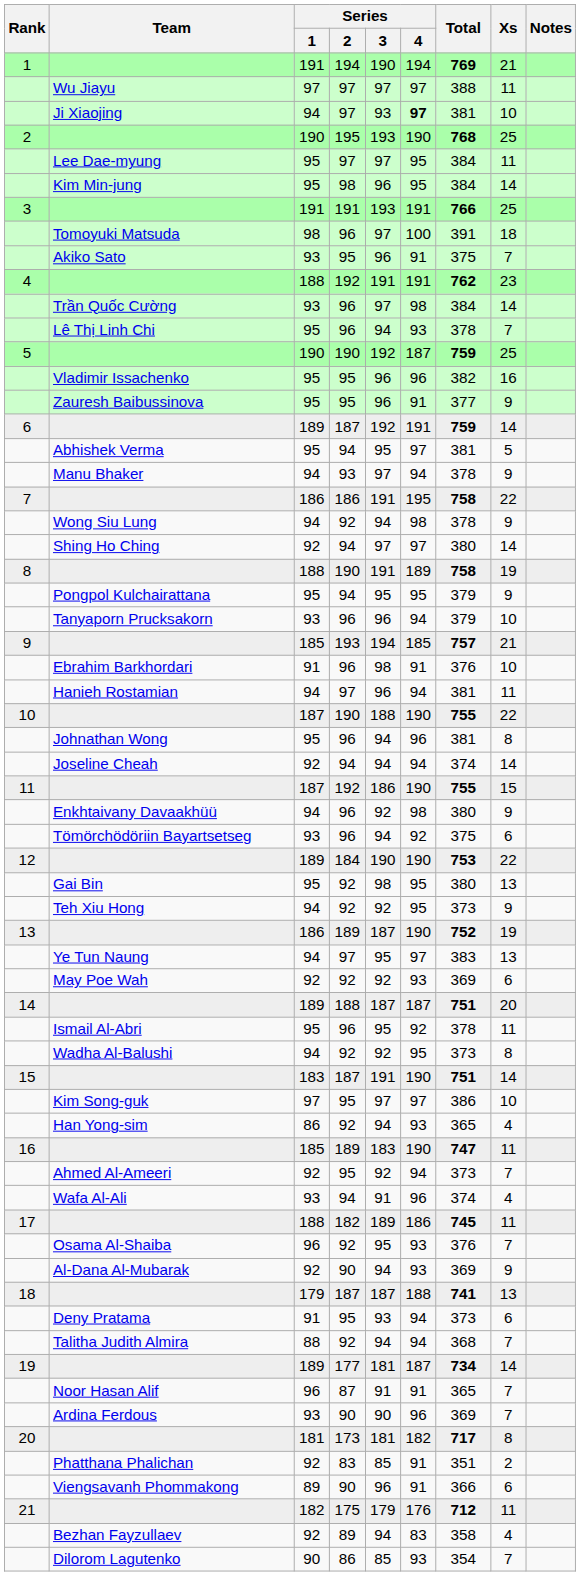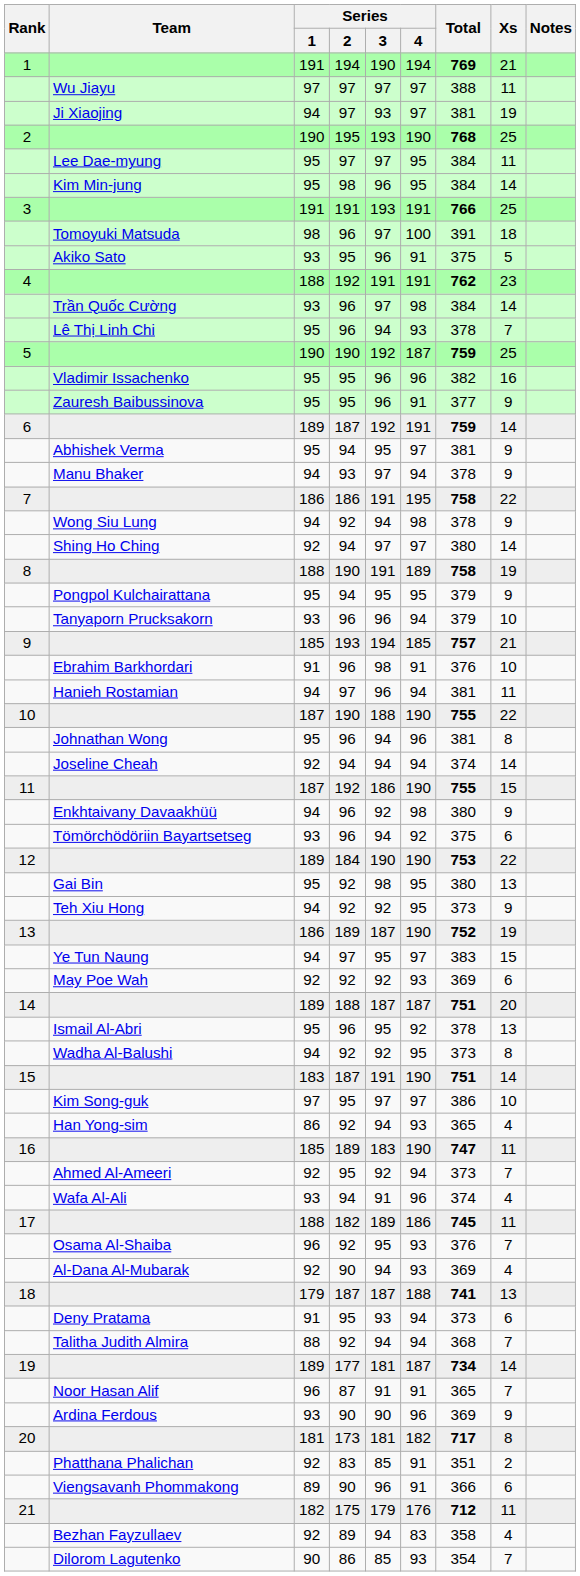 <table class="wikitable" style="text-align:center">
 <tr>
 <th rowspan=2 width=40>Rank</th>
 <th rowspan=2 width=250>Team</th>
 <th colspan=4>Series</th>
 <th rowspan=2 width=50>Total</th>
 <th rowspan=2 width=30>Xs</th>
 <th rowspan=2 width=45>Notes</th>
 </tr>
 <tr>
 <th width=30>1</th>
 <th width=30>2</th>
 <th width=30>3</th>
 <th width=30>4</th>
 </tr>
 <tr bgcolor="aaffaa">
 <td>1</td>
 <td align="left"></td>
 <td>191</td>
 <td>194</td>
 <td>190</td>
 <td>194</td>
 <td><strong>769</strong></td>
 <td>21</td>
 <td></td>
 </tr>
 <tr bgcolor="ccffcc">
 <td></td>
 <td align="left"><a href='#'>Wu Jiayu</a></td>
 <td>97</td>
 <td>97</td>
 <td>97</td>
 <td>97</td>
 <td>388</td>
 <td>11</td>
 <td></td>
 </tr>
 <tr bgcolor="ccffcc">
 <td></td>
 <td align="left"><a href='#'>Ji Xiaojing</a></td>
 <td>94</td>
 <td>97</td>
 <td>93</td>
-<td><strong>97</strong></td>
+<td>97</td>
 <td>381</td>
-<td>10</td>
+<td>19</td>
 <td></td>
 </tr>
 <tr bgcolor="aaffaa">
 <td>2</td>
 <td align="left"></td>
 <td>190</td>
 <td>195</td>
 <td>193</td>
 <td>190</td>
 <td><strong>768</strong></td>
 <td>25</td>
 <td></td>
 </tr>
 <tr bgcolor="ccffcc">
 <td></td>
 <td align="left"><a href='#'>Lee Dae-myung</a></td>
 <td>95</td>
 <td>97</td>
 <td>97</td>
 <td>95</td>
 <td>384</td>
 <td>11</td>
 <td></td>
 </tr>
 <tr bgcolor="ccffcc">
 <td></td>
 <td align="left"><a href='#'>Kim Min-jung</a></td>
 <td>95</td>
 <td>98</td>
 <td>96</td>
 <td>95</td>
 <td>384</td>
 <td>14</td>
 <td></td>
 </tr>
 <tr bgcolor="aaffaa">
 <td>3</td>
 <td align="left"></td>
 <td>191</td>
 <td>191</td>
 <td>193</td>
 <td>191</td>
 <td><strong>766</strong></td>
 <td>25</td>
 <td></td>
 </tr>
 <tr bgcolor="ccffcc">
 <td></td>
 <td align="left"><a href='#'>Tomoyuki Matsuda</a></td>
 <td>98</td>
 <td>96</td>
 <td>97</td>
 <td>100</td>
 <td>391</td>
 <td>18</td>
 <td></td>
 </tr>
 <tr bgcolor="ccffcc">
 <td></td>
 <td align="left"><a href='#'>Akiko Sato</a></td>
 <td>93</td>
 <td>95</td>
 <td>96</td>
 <td>91</td>
 <td>375</td>
-<td>7</td>
+<td>5</td>
 <td></td>
 </tr>
 <tr bgcolor="aaffaa">
 <td>4</td>
 <td align="left"></td>
 <td>188</td>
 <td>192</td>
 <td>191</td>
 <td>191</td>
 <td><strong>762</strong></td>
 <td>23</td>
 <td></td>
 </tr>
 <tr bgcolor="ccffcc">
 <td></td>
 <td align="left"><a href='#'>Trần Quốc Cường</a></td>
 <td>93</td>
 <td>96</td>
 <td>97</td>
 <td>98</td>
 <td>384</td>
 <td>14</td>
 <td></td>
 </tr>
 <tr bgcolor="ccffcc">
 <td></td>
 <td align="left"><a href='#'>Lê Thị Linh Chi</a></td>
 <td>95</td>
 <td>96</td>
 <td>94</td>
 <td>93</td>
 <td>378</td>
 <td>7</td>
 <td></td>
 </tr>
 <tr bgcolor="aaffaa">
 <td>5</td>
 <td align="left"></td>
 <td>190</td>
 <td>190</td>
 <td>192</td>
 <td>187</td>
 <td><strong>759</strong></td>
 <td>25</td>
 <td></td>
 </tr>
 <tr bgcolor="ccffcc">
 <td></td>
 <td align="left"><a href='#'>Vladimir Issachenko</a></td>
 <td>95</td>
 <td>95</td>
 <td>96</td>
 <td>96</td>
 <td>382</td>
 <td>16</td>
 <td></td>
 </tr>
 <tr bgcolor="ccffcc">
 <td></td>
 <td align="left"><a href='#'>Zauresh Baibussinova</a></td>
 <td>95</td>
 <td>95</td>
 <td>96</td>
 <td>91</td>
 <td>377</td>
 <td>9</td>
 <td></td>
 </tr>
 <tr bgcolor="#eeeeee">
 <td>6</td>
 <td align="left"></td>
 <td>189</td>
 <td>187</td>
 <td>192</td>
 <td>191</td>
 <td><strong>759</strong></td>
 <td>14</td>
 <td></td>
 </tr>
 <tr>
 <td></td>
 <td align="left"><a href='#'>Abhishek Verma</a></td>
 <td>95</td>
 <td>94</td>
 <td>95</td>
 <td>97</td>
 <td>381</td>
-<td>5</td>
+<td>9</td>
 <td></td>
 </tr>
 <tr>
 <td></td>
 <td align="left"><a href='#'>Manu Bhaker</a></td>
 <td>94</td>
 <td>93</td>
 <td>97</td>
 <td>94</td>
 <td>378</td>
 <td>9</td>
 <td></td>
 </tr>
 <tr bgcolor="#eeeeee">
 <td>7</td>
 <td align="left"></td>
 <td>186</td>
 <td>186</td>
 <td>191</td>
 <td>195</td>
 <td><strong>758</strong></td>
 <td>22</td>
 <td></td>
 </tr>
 <tr>
 <td></td>
 <td align="left"><a href='#'>Wong Siu Lung</a></td>
 <td>94</td>
 <td>92</td>
 <td>94</td>
 <td>98</td>
 <td>378</td>
 <td>9</td>
 <td></td>
 </tr>
 <tr>
 <td></td>
 <td align="left"><a href='#'>Shing Ho Ching</a></td>
 <td>92</td>
 <td>94</td>
 <td>97</td>
 <td>97</td>
 <td>380</td>
 <td>14</td>
 <td></td>
 </tr>
 <tr bgcolor="#eeeeee">
 <td>8</td>
 <td align="left"></td>
 <td>188</td>
 <td>190</td>
 <td>191</td>
 <td>189</td>
 <td><strong>758</strong></td>
 <td>19</td>
 <td></td>
 </tr>
 <tr>
 <td></td>
 <td align="left"><a href='#'>Pongpol Kulchairattana</a></td>
 <td>95</td>
 <td>94</td>
 <td>95</td>
 <td>95</td>
 <td>379</td>
 <td>9</td>
 <td></td>
 </tr>
 <tr>
 <td></td>
 <td align="left"><a href='#'>Tanyaporn Prucksakorn</a></td>
 <td>93</td>
 <td>96</td>
 <td>96</td>
 <td>94</td>
 <td>379</td>
 <td>10</td>
 <td></td>
 </tr>
 <tr bgcolor="#eeeeee">
 <td>9</td>
 <td align="left"></td>
 <td>185</td>
 <td>193</td>
 <td>194</td>
 <td>185</td>
 <td><strong>757</strong></td>
 <td>21</td>
 <td></td>
 </tr>
 <tr>
 <td></td>
 <td align="left"><a href='#'>Ebrahim Barkhordari</a></td>
 <td>91</td>
 <td>96</td>
 <td>98</td>
 <td>91</td>
 <td>376</td>
 <td>10</td>
 <td></td>
 </tr>
 <tr>
 <td></td>
 <td align="left"><a href='#'>Hanieh Rostamian</a></td>
 <td>94</td>
 <td>97</td>
 <td>96</td>
 <td>94</td>
 <td>381</td>
 <td>11</td>
 <td></td>
 </tr>
 <tr bgcolor="#eeeeee">
 <td>10</td>
 <td align="left"></td>
 <td>187</td>
 <td>190</td>
 <td>188</td>
 <td>190</td>
 <td><strong>755</strong></td>
 <td>22</td>
 <td></td>
 </tr>
 <tr>
 <td></td>
 <td align="left"><a href='#'>Johnathan Wong</a></td>
 <td>95</td>
 <td>96</td>
 <td>94</td>
 <td>96</td>
 <td>381</td>
 <td>8</td>
 <td></td>
 </tr>
 <tr>
 <td></td>
 <td align="left"><a href='#'>Joseline Cheah</a></td>
 <td>92</td>
 <td>94</td>
 <td>94</td>
 <td>94</td>
 <td>374</td>
 <td>14</td>
 <td></td>
 </tr>
 <tr bgcolor="#eeeeee">
 <td>11</td>
 <td align="left"></td>
 <td>187</td>
 <td>192</td>
 <td>186</td>
 <td>190</td>
 <td><strong>755</strong></td>
 <td>15</td>
 <td></td>
 </tr>
 <tr>
 <td></td>
 <td align="left"><a href='#'>Enkhtaivany Davaakhüü</a></td>
 <td>94</td>
 <td>96</td>
 <td>92</td>
 <td>98</td>
 <td>380</td>
 <td>9</td>
 <td></td>
 </tr>
 <tr>
 <td></td>
 <td align="left"><a href='#'>Tömörchödöriin Bayartsetseg</a></td>
 <td>93</td>
 <td>96</td>
 <td>94</td>
 <td>92</td>
 <td>375</td>
 <td>6</td>
 <td></td>
 </tr>
 <tr bgcolor="#eeeeee">
 <td>12</td>
 <td align="left"></td>
 <td>189</td>
 <td>184</td>
 <td>190</td>
 <td>190</td>
 <td><strong>753</strong></td>
 <td>22</td>
 <td></td>
 </tr>
 <tr>
 <td></td>
 <td align="left"><a href='#'>Gai Bin</a></td>
 <td>95</td>
 <td>92</td>
 <td>98</td>
 <td>95</td>
 <td>380</td>
 <td>13</td>
 <td></td>
 </tr>
 <tr>
 <td></td>
 <td align="left"><a href='#'>Teh Xiu Hong</a></td>
 <td>94</td>
 <td>92</td>
 <td>92</td>
 <td>95</td>
 <td>373</td>
 <td>9</td>
 <td></td>
 </tr>
 <tr bgcolor="#eeeeee">
 <td>13</td>
 <td align="left"></td>
 <td>186</td>
 <td>189</td>
 <td>187</td>
 <td>190</td>
 <td><strong>752</strong></td>
 <td>19</td>
 <td></td>
 </tr>
 <tr>
 <td></td>
 <td align="left"><a href='#'>Ye Tun Naung</a></td>
 <td>94</td>
 <td>97</td>
 <td>95</td>
 <td>97</td>
 <td>383</td>
-<td>13</td>
+<td>15</td>
 <td></td>
 </tr>
 <tr>
 <td></td>
 <td align="left"><a href='#'>May Poe Wah</a></td>
 <td>92</td>
 <td>92</td>
 <td>92</td>
 <td>93</td>
 <td>369</td>
 <td>6</td>
 <td></td>
 </tr>
 <tr bgcolor="#eeeeee">
 <td>14</td>
 <td align="left"></td>
 <td>189</td>
 <td>188</td>
 <td>187</td>
 <td>187</td>
 <td><strong>751</strong></td>
 <td>20</td>
 <td></td>
 </tr>
 <tr>
 <td></td>
 <td align="left"><a href='#'>Ismail Al-Abri</a></td>
 <td>95</td>
 <td>96</td>
 <td>95</td>
 <td>92</td>
 <td>378</td>
-<td>11</td>
+<td>13</td>
 <td></td>
 </tr>
 <tr>
 <td></td>
 <td align="left"><a href='#'>Wadha Al-Balushi</a></td>
 <td>94</td>
 <td>92</td>
 <td>92</td>
 <td>95</td>
 <td>373</td>
 <td>8</td>
 <td></td>
 </tr>
 <tr bgcolor="#eeeeee">
 <td>15</td>
 <td align="left"></td>
 <td>183</td>
 <td>187</td>
 <td>191</td>
 <td>190</td>
 <td><strong>751</strong></td>
 <td>14</td>
 <td></td>
 </tr>
 <tr>
 <td></td>
 <td align="left"><a href='#'>Kim Song-guk</a></td>
 <td>97</td>
 <td>95</td>
 <td>97</td>
 <td>97</td>
 <td>386</td>
 <td>10</td>
 <td></td>
 </tr>
 <tr>
 <td></td>
 <td align="left"><a href='#'>Han Yong-sim</a></td>
 <td>86</td>
 <td>92</td>
 <td>94</td>
 <td>93</td>
 <td>365</td>
 <td>4</td>
 <td></td>
 </tr>
 <tr bgcolor="#eeeeee">
 <td>16</td>
 <td align="left"></td>
 <td>185</td>
 <td>189</td>
 <td>183</td>
 <td>190</td>
 <td><strong>747</strong></td>
 <td>11</td>
 <td></td>
 </tr>
 <tr>
 <td></td>
 <td align="left"><a href='#'>Ahmed Al-Ameeri</a></td>
 <td>92</td>
 <td>95</td>
 <td>92</td>
 <td>94</td>
 <td>373</td>
 <td>7</td>
 <td></td>
 </tr>
 <tr>
 <td></td>
 <td align="left"><a href='#'>Wafa Al-Ali</a></td>
 <td>93</td>
 <td>94</td>
 <td>91</td>
 <td>96</td>
 <td>374</td>
 <td>4</td>
 <td></td>
 </tr>
 <tr bgcolor="#eeeeee">
 <td>17</td>
 <td align="left"></td>
 <td>188</td>
 <td>182</td>
 <td>189</td>
 <td>186</td>
 <td><strong>745</strong></td>
 <td>11</td>
 <td></td>
 </tr>
 <tr>
 <td></td>
 <td align="left"><a href='#'>Osama Al-Shaiba</a></td>
 <td>96</td>
 <td>92</td>
 <td>95</td>
 <td>93</td>
 <td>376</td>
 <td>7</td>
 <td></td>
 </tr>
 <tr>
 <td></td>
 <td align="left"><a href='#'>Al-Dana Al-Mubarak</a></td>
 <td>92</td>
 <td>90</td>
 <td>94</td>
 <td>93</td>
 <td>369</td>
-<td>9</td>
+<td>4</td>
 <td></td>
 </tr>
 <tr bgcolor="#eeeeee">
 <td>18</td>
 <td align="left"></td>
 <td>179</td>
 <td>187</td>
 <td>187</td>
 <td>188</td>
 <td><strong>741</strong></td>
 <td>13</td>
 <td></td>
 </tr>
 <tr>
 <td></td>
 <td align="left"><a href='#'>Deny Pratama</a></td>
 <td>91</td>
 <td>95</td>
 <td>93</td>
 <td>94</td>
 <td>373</td>
 <td>6</td>
 <td></td>
 </tr>
 <tr>
 <td></td>
 <td align="left"><a href='#'>Talitha Judith Almira</a></td>
 <td>88</td>
 <td>92</td>
 <td>94</td>
 <td>94</td>
 <td>368</td>
 <td>7</td>
 <td></td>
 </tr>
 <tr bgcolor="#eeeeee">
 <td>19</td>
 <td align="left"></td>
 <td>189</td>
 <td>177</td>
 <td>181</td>
 <td>187</td>
 <td><strong>734</strong></td>
 <td>14</td>
 <td></td>
 </tr>
 <tr>
 <td></td>
 <td align="left"><a href='#'>Noor Hasan Alif</a></td>
 <td>96</td>
 <td>87</td>
 <td>91</td>
 <td>91</td>
 <td>365</td>
 <td>7</td>
 <td></td>
 </tr>
 <tr>
 <td></td>
 <td align="left"><a href='#'>Ardina Ferdous</a></td>
 <td>93</td>
 <td>90</td>
 <td>90</td>
 <td>96</td>
 <td>369</td>
-<td>7</td>
+<td>9</td>
 <td></td>
 </tr>
 <tr bgcolor="#eeeeee">
 <td>20</td>
 <td align="left"></td>
 <td>181</td>
 <td>173</td>
 <td>181</td>
 <td>182</td>
 <td><strong>717</strong></td>
 <td>8</td>
 <td></td>
 </tr>
 <tr>
 <td></td>
 <td align="left"><a href='#'>Phatthana Phalichan</a></td>
 <td>92</td>
 <td>83</td>
 <td>85</td>
 <td>91</td>
 <td>351</td>
 <td>2</td>
 <td></td>
 </tr>
 <tr>
 <td></td>
 <td align="left"><a href='#'>Viengsavanh Phommakong</a></td>
 <td>89</td>
 <td>90</td>
 <td>96</td>
 <td>91</td>
 <td>366</td>
 <td>6</td>
 <td></td>
 </tr>
 <tr bgcolor="#eeeeee">
 <td>21</td>
 <td align="left"></td>
 <td>182</td>
 <td>175</td>
 <td>179</td>
 <td>176</td>
 <td><strong>712</strong></td>
 <td>11</td>
 <td></td>
 </tr>
 <tr>
 <td></td>
 <td align="left"><a href='#'>Bezhan Fayzullaev</a></td>
 <td>92</td>
 <td>89</td>
 <td>94</td>
 <td>83</td>
 <td>358</td>
 <td>4</td>
 <td></td>
 </tr>
 <tr>
 <td></td>
 <td align="left"><a href='#'>Dilorom Lagutenko</a></td>
 <td>90</td>
 <td>86</td>
 <td>85</td>
 <td>93</td>
 <td>354</td>
 <td>7</td>
 <td></td>
 </tr>
 </table>
